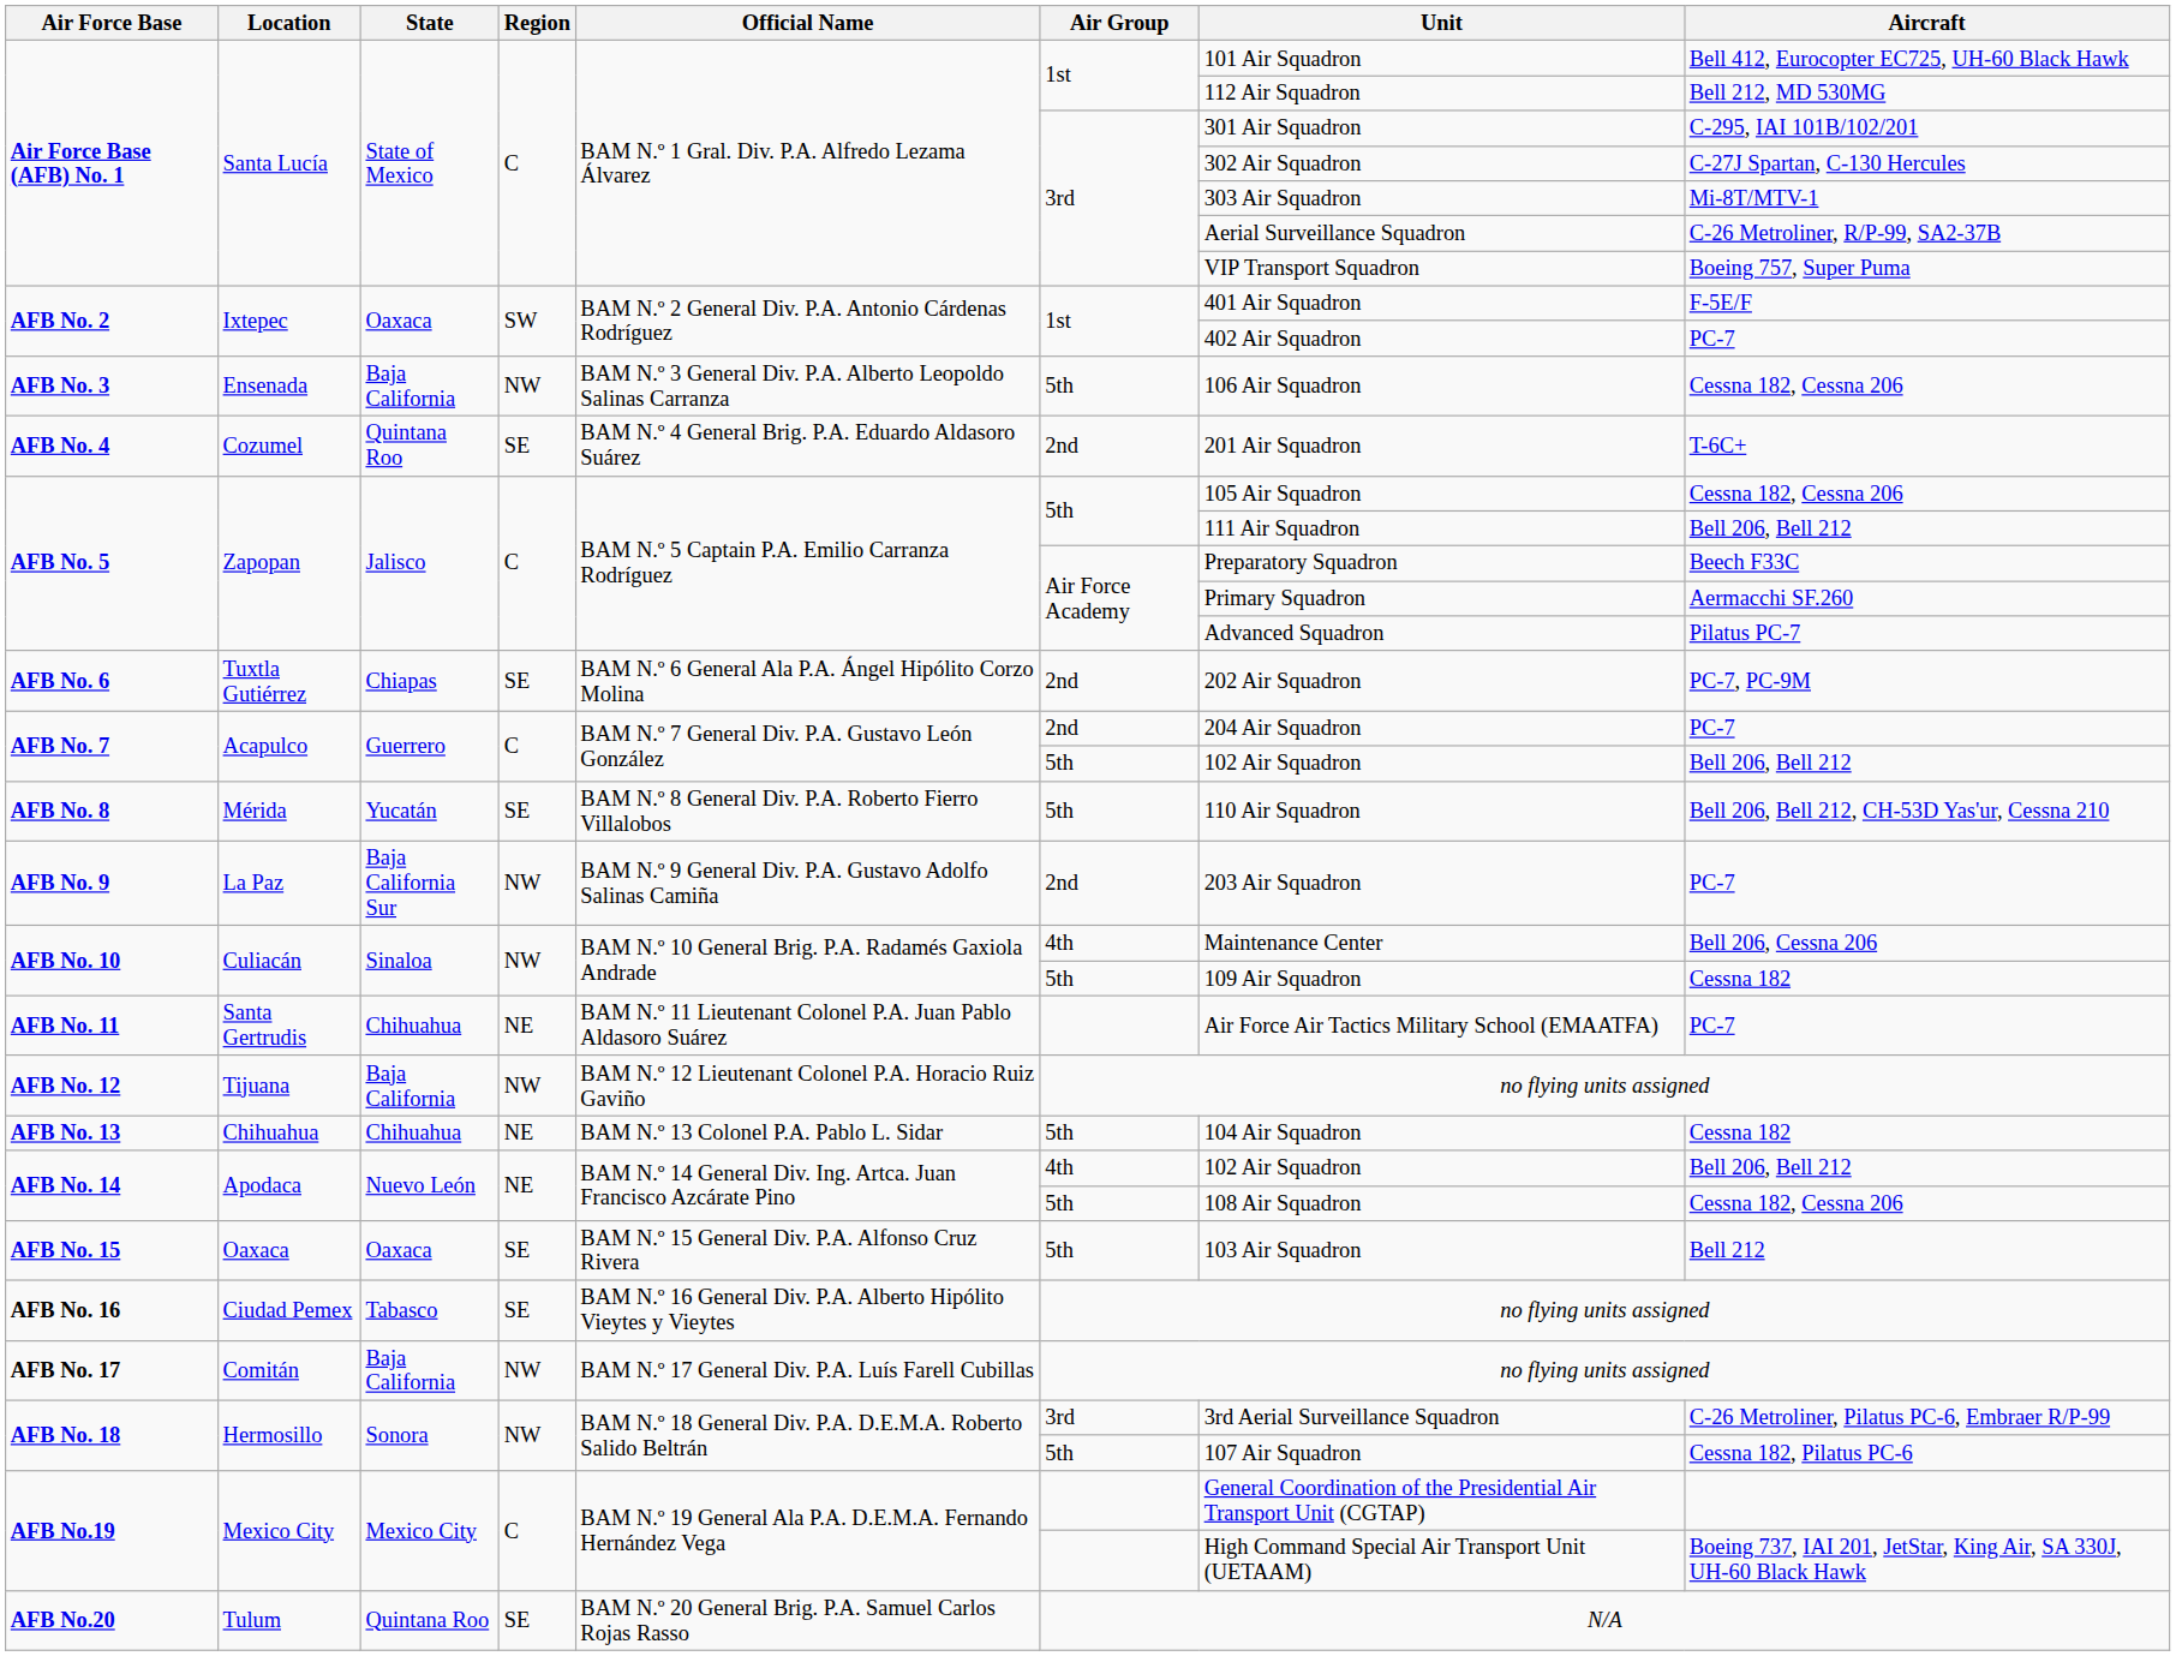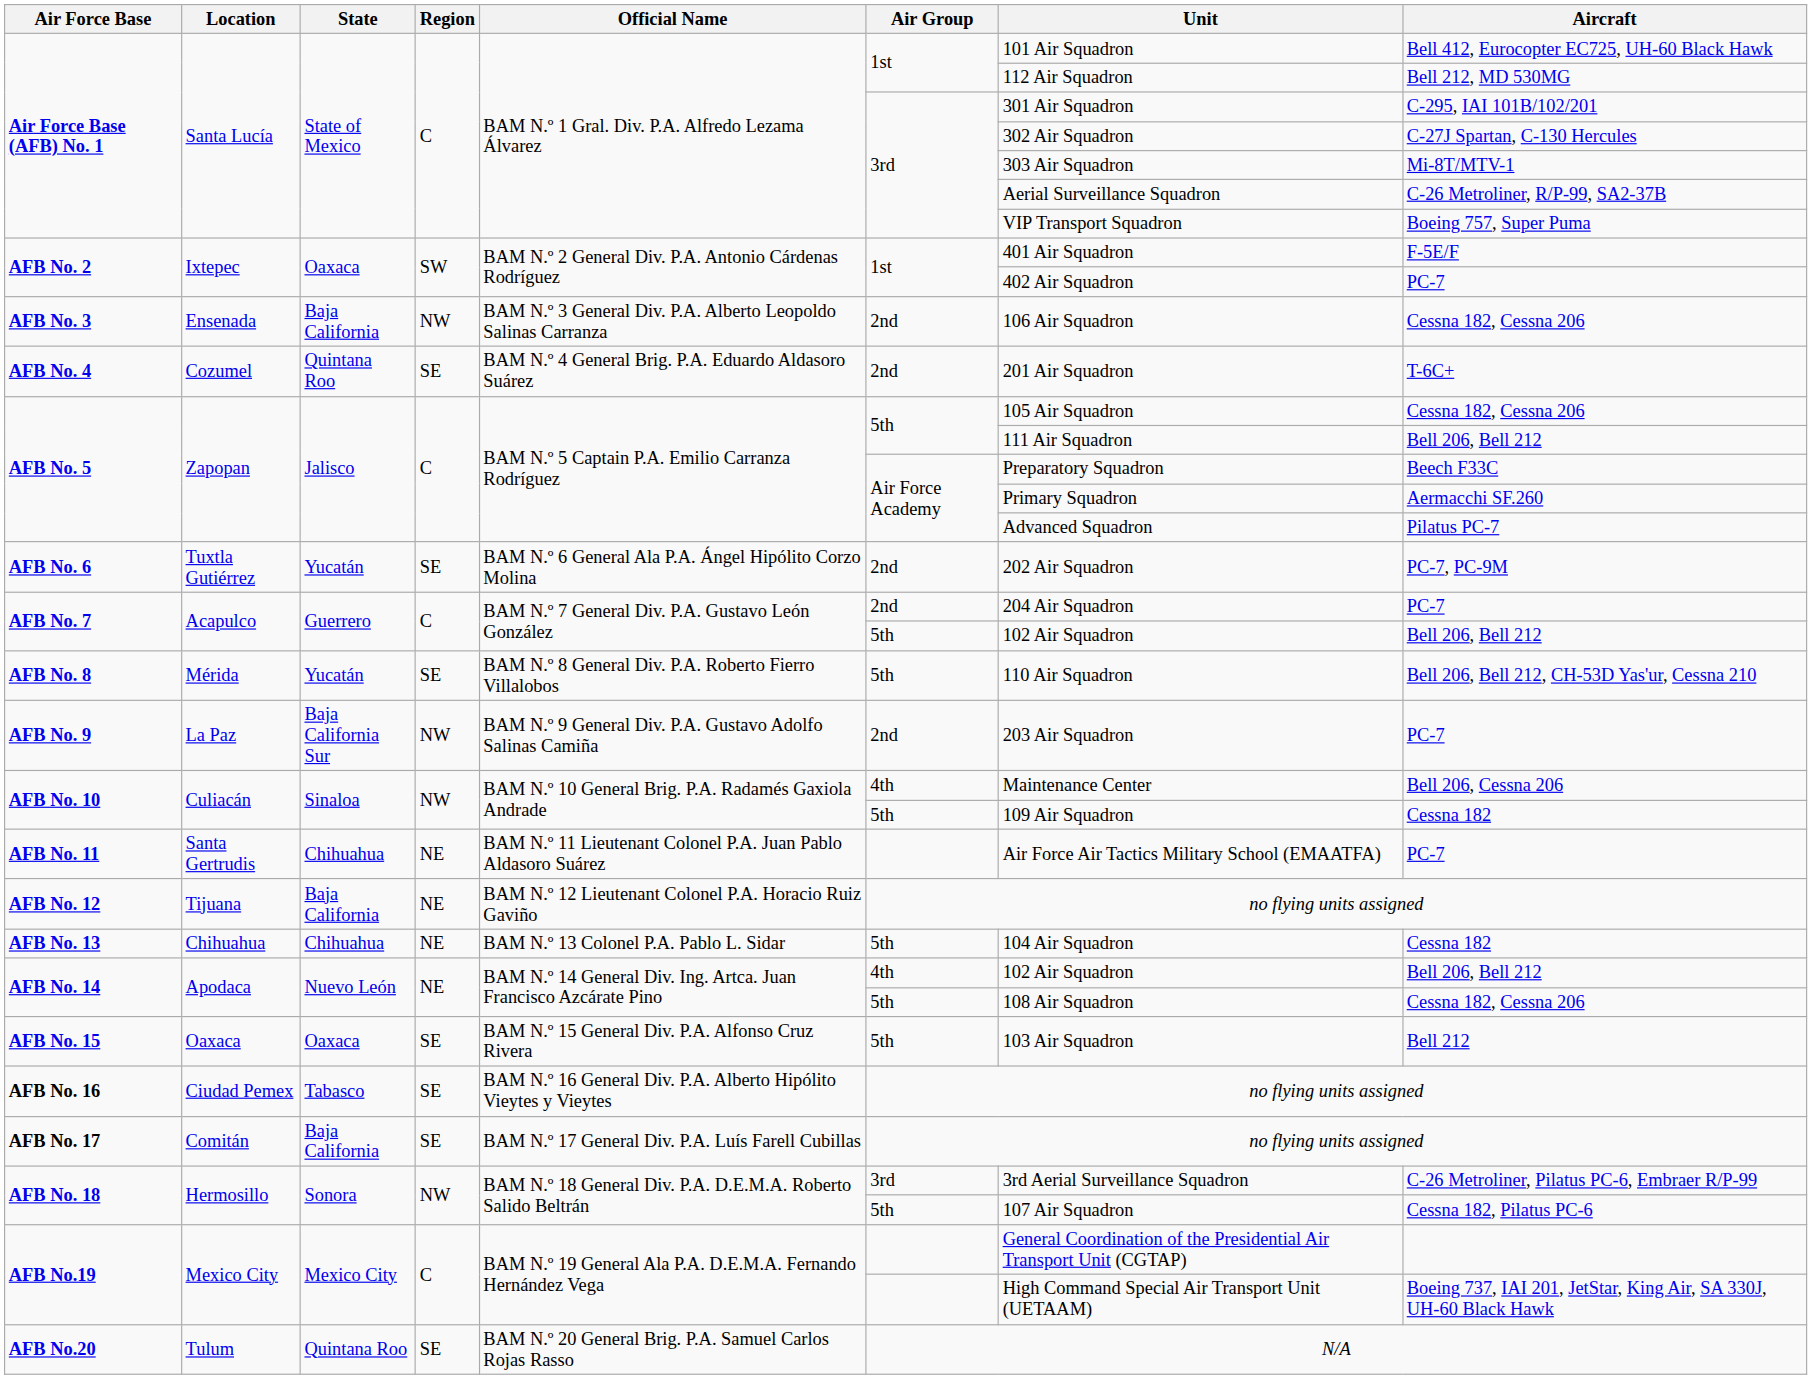 <table class="wikitable">
 <tr>
 <th>Air Force Base</th>
 <th>Location</th>
 <th>State</th>
 <th>Region</th>
 <th>Official Name</th>
 <th>Air Group</th>
 <th>Unit</th>
 <th>Aircraft</th>
 </tr>
 <tr>
 <td rowspan="7"><strong><a href='#'>Air Force Base (AFB) No. 1</a></strong></td>
 <td rowspan="7"><a href='#'>Santa Lucía</a></td>
 <td rowspan="7"><a href='#'>State of Mexico</a></td>
 <td rowspan="7">C</td>
 <td rowspan="7">BAM N.º 1 Gral. Div. P.A. Alfredo Lezama Álvarez</td>
 <td rowspan="2">1st</td>
 <td>101 Air Squadron</td>
 <td><a href='#'>Bell 412</a>, <a href='#'>Eurocopter EC725</a>, <a href='#'>UH-60 Black Hawk</a></td>
 </tr>
 <tr>
 <td>112 Air Squadron</td>
 <td><a href='#'>Bell 212</a>, <a href='#'>MD 530MG</a></td>
 </tr>
 <tr>
 <td rowspan="5">3rd</td>
 <td>301 Air Squadron</td>
 <td><a href='#'>C-295</a>, <a href='#'>IAI 101B/102/201</a></td>
 </tr>
 <tr>
 <td>302 Air Squadron</td>
 <td><a href='#'>C-27J Spartan</a>, <a href='#'>C-130 Hercules</a></td>
 </tr>
 <tr>
 <td>303 Air Squadron</td>
 <td><a href='#'>Mi-8T/MTV-1</a></td>
 </tr>
 <tr>
 <td>Aerial Surveillance Squadron</td>
 <td><a href='#'>C-26 Metroliner</a>, <a href='#'>R/P-99</a>, <a href='#'>SA2-37B</a></td>
 </tr>
 <tr>
 <td>VIP Transport Squadron</td>
 <td><a href='#'>Boeing 757</a>, <a href='#'>Super Puma</a></td>
 </tr>
 <tr>
 <td rowspan="2"><strong><a href='#'>AFB No. 2</a></strong></td>
 <td rowspan="2"><a href='#'>Ixtepec</a></td>
 <td rowspan="2"><a href='#'>Oaxaca</a></td>
 <td rowspan="2">SW</td>
 <td rowspan="2">BAM N.º 2 General Div. P.A. Antonio Cárdenas Rodríguez</td>
 <td rowspan="2">1st</td>
 <td>401 Air Squadron</td>
 <td><a href='#'>F-5E/F</a></td>
 </tr>
 <tr>
 <td>402 Air Squadron</td>
 <td><a href='#'>PC-7</a></td>
 </tr>
 <tr>
 <td><strong><a href='#'>AFB No. 3</a></strong></td>
 <td><a href='#'>Ensenada</a></td>
 <td><a href='#'>Baja California</a></td>
 <td>NW</td>
 <td>BAM N.º 3 General Div. P.A. Alberto Leopoldo Salinas Carranza</td>
-<td>5th</td>
+<td>2nd</td>
 <td>106 Air Squadron</td>
 <td><a href='#'>Cessna 182</a>, <a href='#'>Cessna 206</a></td>
 </tr>
 <tr>
 <td><strong><a href='#'>AFB No. 4</a></strong></td>
 <td><a href='#'>Cozumel</a></td>
 <td><a href='#'>Quintana</a><br><a href='#'>Roo</a></td>
 <td>SE</td>
 <td>BAM N.º 4 General Brig. P.A. Eduardo Aldasoro Suárez</td>
 <td>2nd</td>
 <td>201 Air Squadron</td>
 <td><a href='#'>T-6C+</a></td>
 </tr>
 <tr>
 <td rowspan="5"><strong><a href='#'>AFB No. 5</a></strong></td>
 <td rowspan="5"><a href='#'>Zapopan</a></td>
 <td rowspan="5"><a href='#'>Jalisco</a></td>
 <td rowspan="5">C</td>
 <td rowspan="5">BAM N.º 5 Captain P.A. Emilio Carranza Rodríguez</td>
 <td rowspan="2">5th</td>
 <td>105 Air Squadron</td>
 <td><a href='#'>Cessna 182</a>, <a href='#'>Cessna 206</a></td>
 </tr>
 <tr>
 <td>111 Air Squadron</td>
 <td><a href='#'>Bell 206</a>, <a href='#'>Bell 212</a></td>
 </tr>
 <tr>
 <td rowspan="3">Air Force Academy</td>
 <td>Preparatory Squadron</td>
 <td><a href='#'>Beech F33C</a></td>
 </tr>
 <tr>
 <td>Primary Squadron</td>
 <td><a href='#'>Aermacchi SF.260</a></td>
 </tr>
 <tr>
 <td>Advanced Squadron</td>
 <td><a href='#'>Pilatus PC-7</a></td>
 </tr>
 <tr>
 <td><strong><a href='#'>AFB No. 6</a></strong></td>
 <td><a href='#'>Tuxtla Gutiérrez</a></td>
-<td><a href='#'>Chiapas</a></td>
+<td><a href='#'>Yucatán</a></td>
 <td>SE</td>
 <td>BAM N.º 6 General Ala P.A. Ángel Hipólito Corzo Molina</td>
 <td>2nd</td>
 <td>202 Air Squadron</td>
 <td><a href='#'>PC-7</a>, <a href='#'>PC-9M</a></td>
 </tr>
 <tr>
 <td rowspan="2"><strong><a href='#'>AFB No. 7</a></strong></td>
 <td rowspan="2"><a href='#'>Acapulco</a></td>
 <td rowspan="2"><a href='#'>Guerrero</a></td>
 <td rowspan="2">C</td>
 <td rowspan="2">BAM N.º 7 General Div. P.A. Gustavo León González</td>
 <td>2nd</td>
 <td>204 Air Squadron</td>
 <td><a href='#'>PC-7</a></td>
 </tr>
 <tr>
 <td>5th</td>
 <td>102 Air Squadron</td>
 <td><a href='#'>Bell 206</a>, <a href='#'>Bell 212</a></td>
 </tr>
 <tr>
 <td><strong><a href='#'>AFB No. 8</a></strong></td>
 <td><a href='#'>Mérida</a></td>
 <td><a href='#'>Yucatán</a></td>
 <td>SE</td>
 <td>BAM N.º 8 General Div. P.A. Roberto Fierro Villalobos</td>
 <td>5th</td>
 <td>110 Air Squadron</td>
 <td><a href='#'>Bell 206</a>, <a href='#'>Bell 212</a>, <a href='#'>CH-53D Yas'ur</a>, <a href='#'>Cessna 210</a></td>
 </tr>
 <tr>
 <td><strong><a href='#'>AFB No. 9</a></strong></td>
 <td><a href='#'>La Paz</a></td>
 <td><a href='#'>Baja California</a><br><a href='#'>Sur</a></td>
 <td>NW</td>
 <td>BAM N.º 9 General Div. P.A. Gustavo Adolfo Salinas Camiña</td>
 <td>2nd</td>
 <td>203 Air Squadron</td>
 <td><a href='#'>PC-7</a></td>
 </tr>
 <tr>
 <td rowspan="2"><strong><a href='#'>AFB No. 10</a></strong></td>
 <td rowspan="2"><a href='#'>Culiacán</a></td>
 <td rowspan="2"><a href='#'>Sinaloa</a></td>
 <td rowspan="2">NW</td>
 <td rowspan="2">BAM N.º 10 General Brig. P.A. Radamés Gaxiola Andrade</td>
 <td>4th</td>
 <td>Maintenance Center</td>
 <td><a href='#'>Bell 206</a>, <a href='#'>Cessna 206</a></td>
 </tr>
 <tr>
 <td>5th</td>
 <td>109 Air Squadron</td>
 <td><a href='#'>Cessna 182</a></td>
 </tr>
 <tr>
 <td><strong><a href='#'>AFB No. 11</a></strong></td>
 <td><a href='#'>Santa Gertrudis</a></td>
 <td><a href='#'>Chihuahua</a></td>
 <td>NE</td>
 <td>BAM N.º 11 Lieutenant Colonel P.A. Juan Pablo Aldasoro Suárez</td>
 <td></td>
 <td>Air Force Air Tactics Military School (EMAATFA)</td>
 <td><a href='#'>PC-7</a></td>
 </tr>
 <tr>
 <td><strong><a href='#'>AFB No. 12</a></strong></td>
 <td><a href='#'>Tijuana</a></td>
 <td><a href='#'>Baja California</a></td>
-<td>NW</td>
+<td>NE</td>
 <td>BAM N.º 12 Lieutenant Colonel P.A. Horacio Ruiz Gaviño</td>
 <td colspan="3" align="center"><em>no flying units assigned</em></td>
 </tr>
 <tr>
 <td><strong><a href='#'>AFB No. 13</a></strong></td>
 <td><a href='#'>Chihuahua</a></td>
 <td><a href='#'>Chihuahua</a></td>
 <td>NE</td>
 <td>BAM N.º 13 Colonel P.A. Pablo L. Sidar</td>
 <td>5th</td>
 <td>104 Air Squadron</td>
 <td><a href='#'>Cessna 182</a></td>
 </tr>
 <tr>
 <td rowspan="2"><strong><a href='#'>AFB No. 14</a></strong></td>
 <td rowspan="2"><a href='#'>Apodaca</a></td>
 <td rowspan="2"><a href='#'>Nuevo León</a></td>
 <td rowspan="2">NE</td>
 <td rowspan="2">BAM N.º 14 General Div. Ing. Artca. Juan Francisco Azcárate Pino</td>
 <td>4th</td>
 <td>102 Air Squadron</td>
 <td><a href='#'>Bell 206</a>, <a href='#'>Bell 212</a></td>
 </tr>
 <tr>
 <td>5th</td>
 <td>108 Air Squadron</td>
 <td><a href='#'>Cessna 182</a>, <a href='#'>Cessna 206</a></td>
 </tr>
 <tr>
 <td><strong><a href='#'>AFB No. 15</a></strong></td>
 <td><a href='#'>Oaxaca</a></td>
 <td><a href='#'>Oaxaca</a></td>
 <td>SE</td>
 <td>BAM N.º 15 General Div. P.A. Alfonso Cruz Rivera</td>
 <td>5th</td>
 <td>103 Air Squadron</td>
 <td><a href='#'>Bell 212</a></td>
 </tr>
 <tr>
 <td><strong>AFB No. 16</strong></td>
 <td><a href='#'>Ciudad Pemex</a></td>
 <td><a href='#'>Tabasco</a></td>
 <td>SE</td>
 <td>BAM N.º 16 General Div. P.A. Alberto Hipólito Vieytes y Vieytes</td>
 <td colspan="3" align="center"><em>no flying units assigned</em></td>
 </tr>
 <tr>
 <td><strong>AFB No. 17</strong></td>
 <td><a href='#'>Comitán</a></td>
 <td><a href='#'>Baja California</a></td>
-<td>NW</td>
+<td>SE</td>
 <td>BAM N.º 17 General Div. P.A. Luís Farell Cubillas</td>
 <td colspan="3" align="center"><em>no flying units assigned</em></td>
 </tr>
 <tr>
 <td rowspan="2"><strong><a href='#'>AFB No. 18</a></strong></td>
 <td rowspan="2"><a href='#'>Hermosillo</a></td>
 <td rowspan="2"><a href='#'>Sonora</a></td>
 <td rowspan="2">NW</td>
 <td rowspan="2">BAM N.º 18 General Div. P.A. D.E.M.A. Roberto Salido Beltrán</td>
 <td>3rd</td>
 <td>3rd Aerial Surveillance Squadron</td>
 <td><a href='#'>C-26 Metroliner</a>, <a href='#'>Pilatus PC-6</a>, <a href='#'>Embraer R/P-99</a></td>
 </tr>
 <tr>
 <td>5th</td>
 <td>107 Air Squadron</td>
 <td><a href='#'>Cessna 182</a>, <a href='#'>Pilatus PC-6</a></td>
 </tr>
 <tr>
 <td rowspan="2"><strong><a href='#'>AFB No.19</a></strong></td>
 <td rowspan="2"><a href='#'>Mexico City</a></td>
 <td rowspan="2"><a href='#'>Mexico City</a></td>
 <td rowspan="2">C</td>
 <td rowspan="2">BAM N.º 19 General Ala P.A. D.E.M.A. Fernando Hernández Vega</td>
 <td></td>
 <td><a href='#'>General Coordination of the Presidential Air Transport Unit</a> (CGTAP)</td>
 <td></td>
 </tr>
 <tr>
 <td></td>
 <td>High Command Special Air Transport Unit (UETAAM)</td>
 <td><a href='#'>Boeing 737</a>, <a href='#'>IAI 201</a>, <a href='#'>JetStar</a>, <a href='#'>King Air</a>, <a href='#'>SA 330J</a>, <a href='#'>UH-60 Black Hawk</a></td>
 </tr>
 <tr>
 <td><strong><a href='#'>AFB No.20</a></strong></td>
 <td><a href='#'>Tulum</a></td>
 <td><a href='#'>Quintana Roo</a></td>
 <td>SE</td>
 <td>BAM N.º 20 General Brig. P.A. Samuel Carlos Rojas Rasso</td>
 <td colspan="3" align="center"><em>N/A</em></td>
 </tr>
 </table>
